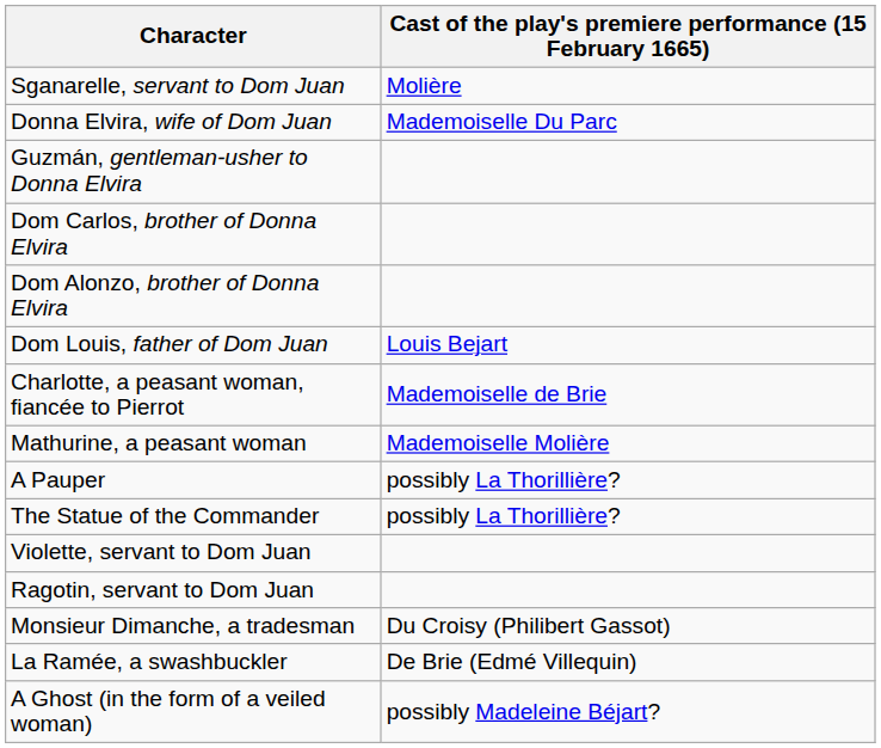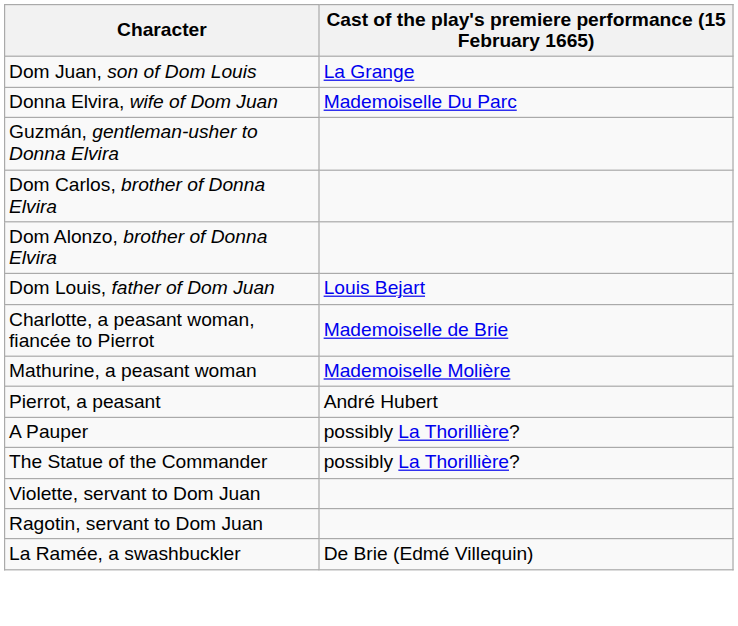 <table class="wikitable">
 <tr>
 <th>Character</th>
 <th>Cast of the play's premiere performance (15 February 1665)</th>
 </tr>
 <tr>
-<td>Sganarelle, <em>servant to Dom Juan</em></td>
-<td><a href='#'>Molière</a></td>
+<td>Dom Juan, <em>son of Dom Louis</em></td>
+<td><a href='#'>La Grange</a></td>
 </tr>
 <tr>
 <td>Donna Elvira, <em>wife of Dom Juan</em></td>
 <td><a href='#'>Mademoiselle Du Parc</a></td>
 </tr>
 <tr>
 <td>Guzmán, <em>gentleman-usher to Donna Elvira</em></td>
 <td></td>
 </tr>
 <tr>
 <td>Dom Carlos, <em>brother of Donna Elvira</em></td>
 <td></td>
 </tr>
 <tr>
 <td>Dom Alonzo, <em>brother of Donna Elvira</em></td>
 <td></td>
 </tr>
 <tr>
 <td>Dom Louis, <em>father of Dom Juan</td>
 <td><a href='#'>Louis Bejart</a></td>
 </tr>
 <tr>
 <td>Charlotte, </em>a peasant woman, fiancée to Pierrot<em></td>
 <td><a href='#'>Mademoiselle de Brie</a></td>
 </tr>
 <tr>
 <td>Mathurine, </em>a peasant woman<em></td>
 <td><a href='#'>Mademoiselle Molière</a></td>
 </tr>
 <tr>
+<td>Pierrot, </em>a peasant<em></td>
+<td>André Hubert</td>
+</tr>
+<tr>
 <td>A Pauper</td>
 <td>possibly <a href='#'>La Thorillière</a>?</td>
 </tr>
 <tr>
 <td>The Statue of the Commander</td>
 <td>possibly <a href='#'>La Thorillière</a>?</td>
 </tr>
 <tr>
 <td>Violette, </em>servant to Dom Juan<em></td>
 <td></td>
 </tr>
 <tr>
 <td>Ragotin, </em>servant to Dom Juan<em></td>
 <td></td>
 </tr>
 <tr>
-<td>Monsieur Dimanche, </em>a tradesman<em></td>
-<td>Du Croisy (Philibert Gassot)</td>
-</tr>
-<tr>
 <td>La Ramée, </em>a swashbuckler<em></td>
 <td>De Brie (Edmé Villequin)</td>
 </tr>
-<tr>
-<td>A Ghost (in the form of a veiled woman)</td>
-<td>possibly <a href='#'>Madeleine Béjart</a>?</td>
-</tr>
 </table>
